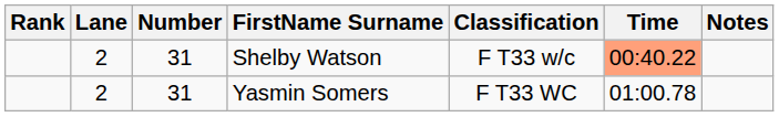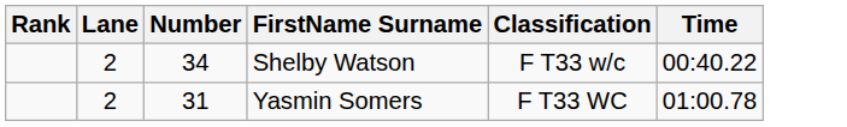 <table class="wikitable sortable" style="text-align:center">
 <tr>
 <th>Rank</th>
 <th>Lane</th>
 <th>Number</th>
 <th>FirstName Surname</th>
 <th>Classification</th>
 <th>Time</th>
-<th>Notes</th>
 </tr>
 <tr>
 <td></td>
 <td>2</td>
-<td>31</td>
+<td>34</td>
 <td style="text-align:left"> Shelby Watson</td>
 <td>F T33 w/c</td>
-<td style="background: lightsalmon;">00:40.22</td>
-<td></td>
+<td>00:40.22</td>
 </tr>
 <tr>
 <td></td>
 <td>2</td>
 <td>31</td>
 <td style="text-align:left"> Yasmin Somers</td>
 <td>F T33 WC</td>
 <td>01:00.78</td>
-<td></td>
 </tr>
 </table>
